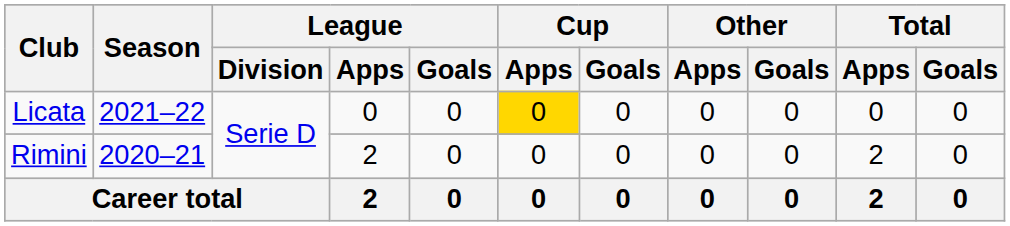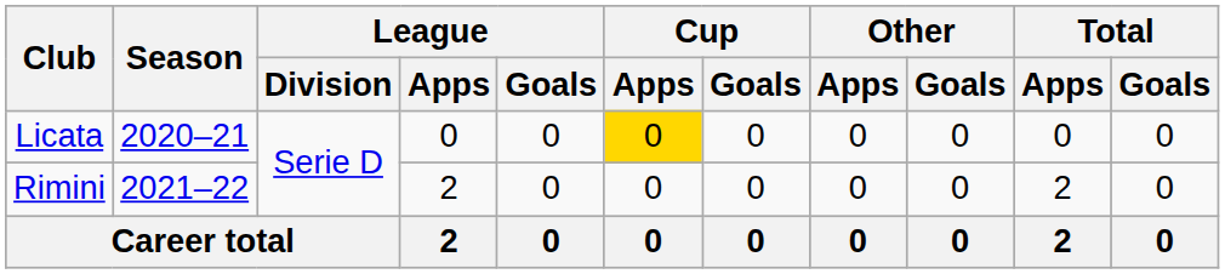 <table class="wikitable" style="text-align: center">
 <tr>
 <th rowspan="2">Club</th>
 <th rowspan="2">Season</th>
 <th colspan="3">League</th>
 <th colspan="2">Cup</th>
 <th colspan="2">Other</th>
 <th colspan="2">Total</th>
 </tr>
 <tr>
 <th>Division</th>
 <th>Apps</th>
 <th>Goals</th>
 <th>Apps</th>
 <th>Goals</th>
 <th>Apps</th>
 <th>Goals</th>
 <th>Apps</th>
 <th>Goals</th>
 </tr>
 <tr>
 <td><a href='#'>Licata</a></td>
-<td><a href='#'>2021–22</a></td>
+<td><a href='#'>2020–21</a></td>
 <td rowspan="2"><a href='#'>Serie D</a></td>
 <td>0</td>
 <td>0</td>
 <td style="background: gold;">0</td>
 <td>0</td>
 <td>0</td>
 <td>0</td>
 <td>0</td>
 <td>0</td>
 </tr>
 <tr>
 <td><a href='#'>Rimini</a></td>
-<td><a href='#'>2020–21</a></td>
+<td><a href='#'>2021–22</a></td>
 <td>2</td>
 <td>0</td>
 <td>0</td>
 <td>0</td>
 <td>0</td>
 <td>0</td>
 <td>2</td>
 <td>0</td>
 </tr>
 <tr>
 <th colspan="3"><strong>Career total</strong></th>
 <th>2</th>
 <th>0</th>
 <th>0</th>
 <th>0</th>
 <th>0</th>
 <th>0</th>
 <th>2</th>
 <th>0</th>
 </tr>
 </table>
